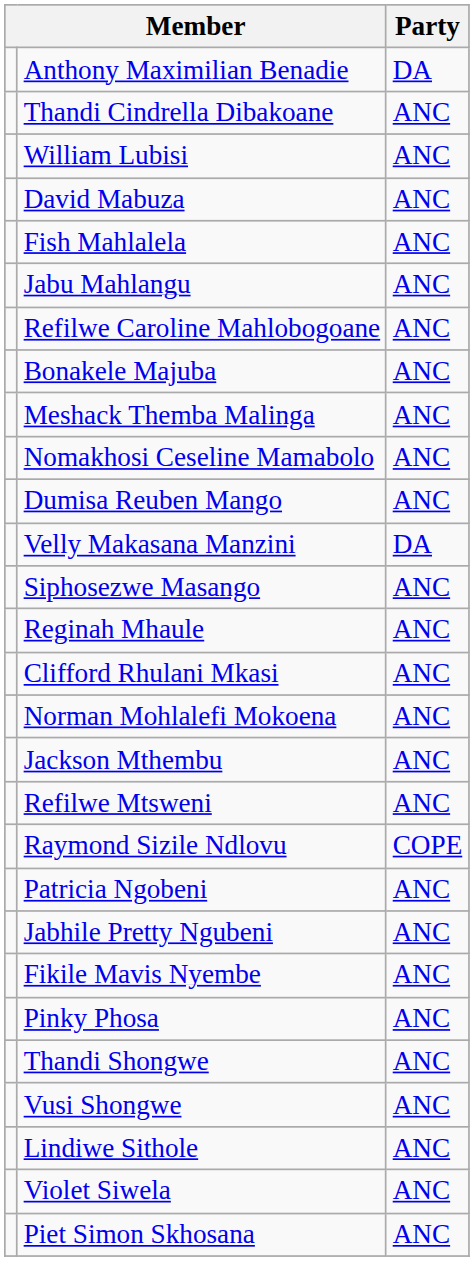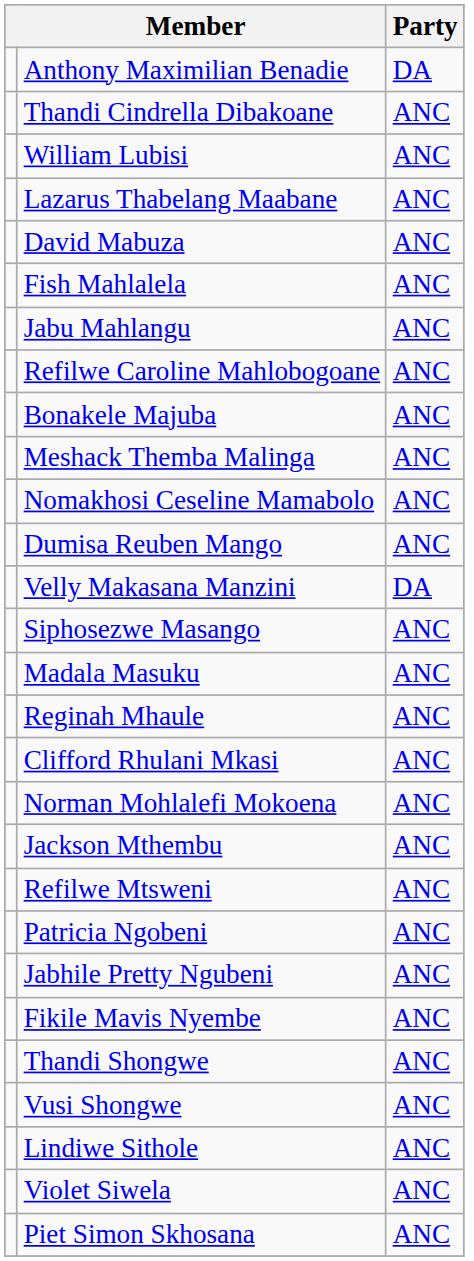 <table class="wikitable sortable">
 <tr>
 <th colspan="2">Member</th>
 <th>Party</th>
 </tr>
 <tr>
 <td></td>
 <td><a href='#'>Anthony Maximilian Benadie</a></td>
 <td><a href='#'>DA</a></td>
 </tr>
 <tr>
 <td></td>
 <td><a href='#'>Thandi Cindrella Dibakoane</a></td>
 <td><a href='#'>ANC</a></td>
 </tr>
 <tr>
 <td></td>
 <td><a href='#'>William Lubisi</a></td>
+<td><a href='#'>ANC</a></td>
+</tr>
+<tr>
+<td></td>
+<td><a href='#'>Lazarus Thabelang Maabane</a></td>
 <td><a href='#'>ANC</a></td>
 </tr>
 <tr>
 <td></td>
 <td><a href='#'>David Mabuza</a></td>
 <td><a href='#'>ANC</a></td>
 </tr>
 <tr>
 <td></td>
 <td><a href='#'>Fish Mahlalela</a></td>
 <td><a href='#'>ANC</a></td>
 </tr>
 <tr>
 <td></td>
 <td><a href='#'>Jabu Mahlangu</a></td>
 <td><a href='#'>ANC</a></td>
 </tr>
 <tr>
 <td></td>
 <td><a href='#'>Refilwe Caroline Mahlobogoane</a></td>
 <td><a href='#'>ANC</a></td>
 </tr>
 <tr>
 <td></td>
 <td><a href='#'>Bonakele Majuba</a></td>
 <td><a href='#'>ANC</a></td>
 </tr>
 <tr>
 <td></td>
 <td><a href='#'>Meshack Themba Malinga</a></td>
 <td><a href='#'>ANC</a></td>
 </tr>
 <tr>
 <td></td>
 <td><a href='#'>Nomakhosi Ceseline Mamabolo</a></td>
 <td><a href='#'>ANC</a></td>
 </tr>
 <tr>
 <td></td>
 <td><a href='#'>Dumisa Reuben Mango</a></td>
 <td><a href='#'>ANC</a></td>
 </tr>
 <tr>
 <td></td>
 <td><a href='#'>Velly Makasana Manzini</a></td>
 <td><a href='#'>DA</a></td>
 </tr>
 <tr>
 <td></td>
 <td><a href='#'>Siphosezwe Masango</a></td>
 <td><a href='#'>ANC</a></td>
 </tr>
 <tr>
 <td></td>
+<td><a href='#'>Madala Masuku</a></td>
+<td><a href='#'>ANC</a></td>
+</tr>
+<tr>
+<td></td>
 <td><a href='#'>Reginah Mhaule</a></td>
 <td><a href='#'>ANC</a></td>
 </tr>
 <tr>
 <td></td>
 <td><a href='#'>Clifford Rhulani Mkasi</a></td>
 <td><a href='#'>ANC</a></td>
 </tr>
 <tr>
 <td></td>
 <td><a href='#'>Norman Mohlalefi Mokoena</a></td>
 <td><a href='#'>ANC</a></td>
 </tr>
 <tr>
 <td></td>
 <td><a href='#'>Jackson Mthembu</a></td>
 <td><a href='#'>ANC</a></td>
 </tr>
 <tr>
 <td></td>
 <td><a href='#'>Refilwe Mtsweni</a></td>
 <td><a href='#'>ANC</a></td>
 </tr>
 <tr>
 <td></td>
-<td><a href='#'>Raymond Sizile Ndlovu</a></td>
-<td><a href='#'>COPE</a></td>
-</tr>
-<tr>
-<td></td>
 <td><a href='#'>Patricia Ngobeni</a></td>
 <td><a href='#'>ANC</a></td>
 </tr>
 <tr>
 <td></td>
 <td><a href='#'>Jabhile Pretty Ngubeni</a></td>
 <td><a href='#'>ANC</a></td>
 </tr>
 <tr>
 <td></td>
 <td><a href='#'>Fikile Mavis Nyembe</a></td>
-<td><a href='#'>ANC</a></td>
-</tr>
-<tr>
-<td></td>
-<td><a href='#'>Pinky Phosa</a></td>
 <td><a href='#'>ANC</a></td>
 </tr>
 <tr>
 <td></td>
 <td><a href='#'>Thandi Shongwe</a></td>
 <td><a href='#'>ANC</a></td>
 </tr>
 <tr>
 <td></td>
 <td><a href='#'>Vusi Shongwe</a></td>
 <td><a href='#'>ANC</a></td>
 </tr>
 <tr>
 <td></td>
 <td><a href='#'>Lindiwe Sithole</a></td>
 <td><a href='#'>ANC</a></td>
 </tr>
 <tr>
 <td></td>
 <td><a href='#'>Violet Siwela</a></td>
 <td><a href='#'>ANC</a></td>
 </tr>
 <tr>
 <td></td>
 <td><a href='#'>Piet Simon Skhosana</a></td>
 <td><a href='#'>ANC</a></td>
 </tr>
 </table>
